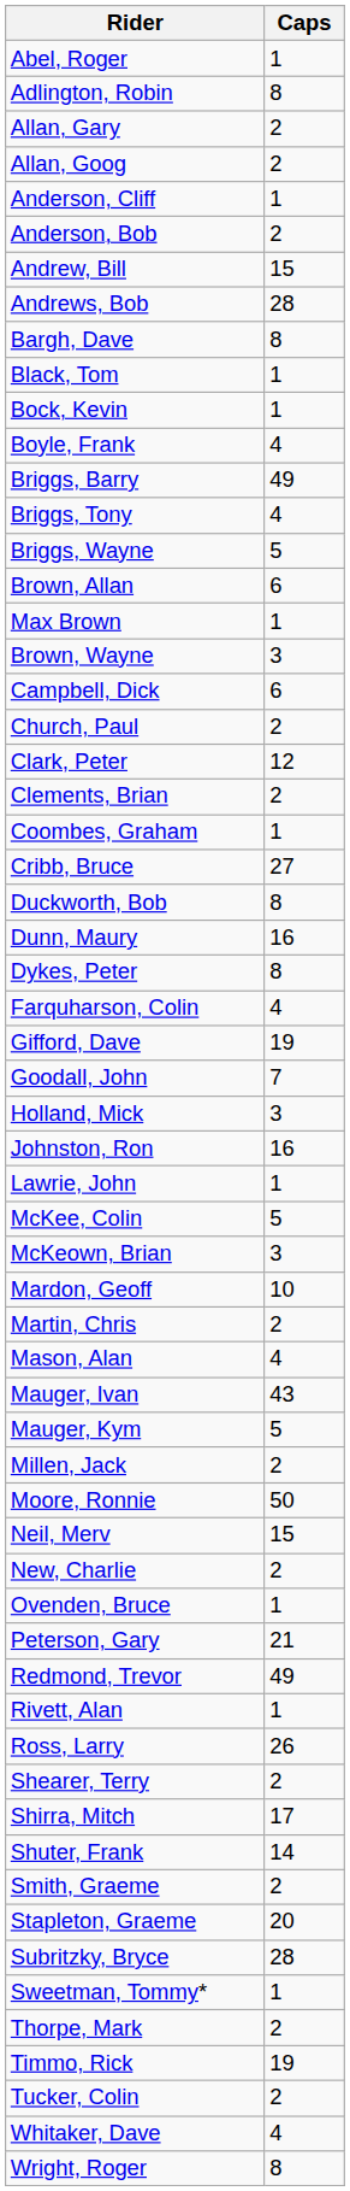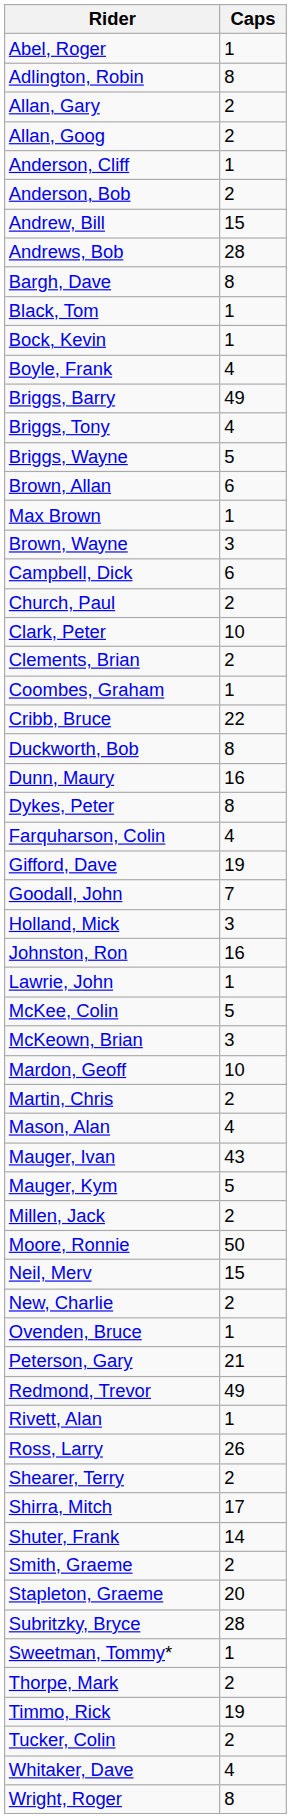 <table class="sortable wikitable">
 <tr>
 <th width="180">Rider</th>
 <th width="50">Caps</th>
 </tr>
 <tr>
 <td><a href='#'>Abel, Roger</a></td>
 <td>1</td>
 </tr>
 <tr>
 <td><a href='#'>Adlington, Robin</a></td>
 <td>8</td>
 </tr>
 <tr>
 <td><a href='#'>Allan, Gary</a></td>
 <td>2</td>
 </tr>
 <tr>
 <td><a href='#'>Allan, Goog</a></td>
 <td>2</td>
 </tr>
 <tr>
 <td><a href='#'>Anderson, Cliff</a></td>
 <td>1</td>
 </tr>
 <tr>
 <td><a href='#'>Anderson, Bob</a></td>
 <td>2</td>
 </tr>
 <tr>
 <td><a href='#'>Andrew, Bill</a></td>
 <td>15</td>
 </tr>
 <tr>
 <td><a href='#'>Andrews, Bob</a></td>
 <td>28</td>
 </tr>
 <tr>
 <td><a href='#'>Bargh, Dave</a></td>
 <td>8</td>
 </tr>
 <tr>
 <td><a href='#'>Black, Tom</a></td>
 <td>1</td>
 </tr>
 <tr>
 <td><a href='#'>Bock, Kevin</a></td>
 <td>1</td>
 </tr>
 <tr>
 <td><a href='#'>Boyle, Frank</a></td>
 <td>4</td>
 </tr>
 <tr>
 <td><a href='#'>Briggs, Barry</a></td>
 <td>49</td>
 </tr>
 <tr>
 <td><a href='#'>Briggs, Tony</a></td>
 <td>4</td>
 </tr>
 <tr>
 <td><a href='#'>Briggs, Wayne</a></td>
 <td>5</td>
 </tr>
 <tr>
 <td><a href='#'>Brown, Allan</a></td>
 <td>6</td>
 </tr>
 <tr>
 <td><a href='#'>Max Brown</a></td>
 <td>1</td>
 </tr>
 <tr>
 <td><a href='#'>Brown, Wayne</a></td>
 <td>3</td>
 </tr>
 <tr>
 <td><a href='#'>Campbell, Dick</a></td>
 <td>6</td>
 </tr>
 <tr>
 <td><a href='#'>Church, Paul</a></td>
 <td>2</td>
 </tr>
 <tr>
 <td><a href='#'>Clark, Peter</a></td>
-<td>12</td>
+<td>10</td>
 </tr>
 <tr>
 <td><a href='#'>Clements, Brian</a></td>
 <td>2</td>
 </tr>
 <tr>
 <td><a href='#'>Coombes, Graham</a></td>
 <td>1</td>
 </tr>
 <tr>
 <td><a href='#'>Cribb, Bruce</a></td>
-<td>27</td>
+<td>22</td>
 </tr>
 <tr>
 <td><a href='#'>Duckworth, Bob</a></td>
 <td>8</td>
 </tr>
 <tr>
 <td><a href='#'>Dunn, Maury</a></td>
 <td>16</td>
 </tr>
 <tr>
 <td><a href='#'>Dykes, Peter</a></td>
 <td>8</td>
 </tr>
 <tr>
 <td><a href='#'>Farquharson, Colin</a></td>
 <td>4</td>
 </tr>
 <tr>
 <td><a href='#'>Gifford, Dave</a></td>
 <td>19</td>
 </tr>
 <tr>
 <td><a href='#'>Goodall, John</a></td>
 <td>7</td>
 </tr>
 <tr>
 <td><a href='#'>Holland, Mick</a></td>
 <td>3</td>
 </tr>
 <tr>
 <td><a href='#'>Johnston, Ron</a></td>
 <td>16</td>
 </tr>
 <tr>
 <td><a href='#'>Lawrie, John</a></td>
 <td>1</td>
 </tr>
 <tr>
 <td><a href='#'>McKee, Colin</a></td>
 <td>5</td>
 </tr>
 <tr>
 <td><a href='#'>McKeown, Brian</a></td>
 <td>3</td>
 </tr>
 <tr>
 <td><a href='#'>Mardon, Geoff</a></td>
 <td>10</td>
 </tr>
 <tr>
 <td><a href='#'>Martin, Chris</a></td>
 <td>2</td>
 </tr>
 <tr>
 <td><a href='#'>Mason, Alan</a></td>
 <td>4</td>
 </tr>
 <tr>
 <td><a href='#'>Mauger, Ivan</a></td>
 <td>43</td>
 </tr>
 <tr>
 <td><a href='#'>Mauger, Kym</a></td>
 <td>5</td>
 </tr>
 <tr>
 <td><a href='#'>Millen, Jack</a></td>
 <td>2</td>
 </tr>
 <tr>
 <td><a href='#'>Moore, Ronnie</a></td>
 <td>50</td>
 </tr>
 <tr>
 <td><a href='#'>Neil, Merv</a></td>
 <td>15</td>
 </tr>
 <tr>
 <td><a href='#'>New, Charlie</a></td>
 <td>2</td>
 </tr>
 <tr>
 <td><a href='#'>Ovenden, Bruce</a></td>
 <td>1</td>
 </tr>
 <tr>
 <td><a href='#'>Peterson, Gary</a></td>
 <td>21</td>
 </tr>
 <tr>
 <td><a href='#'>Redmond, Trevor</a></td>
 <td>49</td>
 </tr>
 <tr>
 <td><a href='#'>Rivett, Alan</a></td>
 <td>1</td>
 </tr>
 <tr>
 <td><a href='#'>Ross, Larry</a></td>
 <td>26</td>
 </tr>
 <tr>
 <td><a href='#'>Shearer, Terry</a></td>
 <td>2</td>
 </tr>
 <tr>
 <td><a href='#'>Shirra, Mitch</a></td>
 <td>17</td>
 </tr>
 <tr>
 <td><a href='#'>Shuter, Frank</a></td>
 <td>14</td>
 </tr>
 <tr>
 <td><a href='#'>Smith, Graeme</a></td>
 <td>2</td>
 </tr>
 <tr>
 <td><a href='#'>Stapleton, Graeme</a></td>
 <td>20</td>
 </tr>
 <tr>
 <td><a href='#'>Subritzky, Bryce</a></td>
 <td>28</td>
 </tr>
 <tr>
 <td><a href='#'>Sweetman, Tommy</a>*</td>
 <td>1</td>
 </tr>
 <tr>
 <td><a href='#'>Thorpe, Mark</a></td>
 <td>2</td>
 </tr>
 <tr>
 <td><a href='#'>Timmo, Rick</a></td>
 <td>19</td>
 </tr>
 <tr>
 <td><a href='#'>Tucker, Colin</a></td>
 <td>2</td>
 </tr>
 <tr>
 <td><a href='#'>Whitaker, Dave</a></td>
 <td>4</td>
 </tr>
 <tr>
 <td><a href='#'>Wright, Roger</a></td>
 <td>8</td>
 </tr>
 </table>
